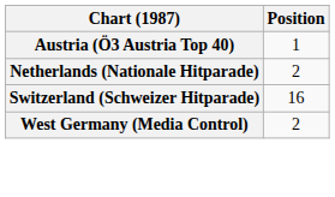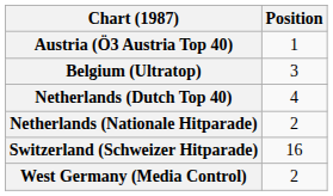 <table class="wikitable sortable plainrowheaders" style="text-align:center">
 <tr>
 <th>Chart (1987)</th>
 <th>Position</th>
 </tr>
 <tr>
 <th scope="row">Austria (Ö3 Austria Top 40)</th>
 <td>1</td>
+</tr>
+<tr>
+<th scope="row">Belgium (Ultratop)</th>
+<td>3</td>
+</tr>
+<tr>
+<th scope="row">Netherlands (Dutch Top 40)</th>
+<td>4</td>
 </tr>
 <tr>
 <th scope="row">Netherlands (Nationale Hitparade)</th>
 <td>2</td>
 </tr>
 <tr>
 <th scope="row">Switzerland (Schweizer Hitparade)</th>
 <td>16</td>
 </tr>
 <tr>
 <th scope="row">West Germany (Media Control)</th>
 <td>2</td>
 </tr>
 </table>
